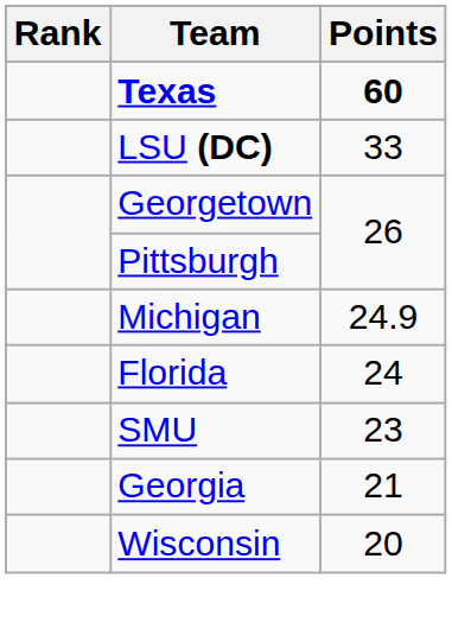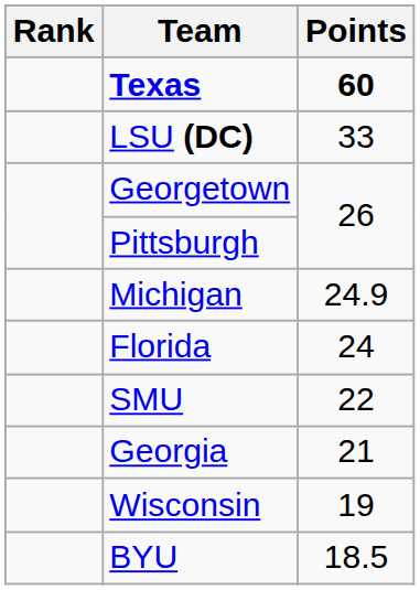 <table class="wikitable sortable" style="text-align:center">
 <tr>
 <th>Rank</th>
 <th>Team</th>
 <th>Points</th>
 </tr>
 <tr>
 <td></td>
 <td align="left"><strong><a href='#'>Texas</a></strong></td>
 <td><strong>60</strong></td>
 </tr>
 <tr>
 <td></td>
 <td align="left"><a href='#'>LSU</a> <strong>(DC)</strong></td>
 <td>33</td>
 </tr>
 <tr>
 <td rowspan=2></td>
 <td align="left"><a href='#'>Georgetown</a></td>
 <td rowspan=2>26</td>
 </tr>
 <tr>
 <td align="left"><a href='#'>Pittsburgh</a></td>
 </tr>
 <tr>
 <td></td>
 <td align="left"><a href='#'>Michigan</a></td>
 <td>24.9</td>
 </tr>
 <tr>
 <td></td>
 <td align="left"><a href='#'>Florida</a></td>
 <td>24</td>
 </tr>
 <tr>
 <td></td>
 <td align="left"><a href='#'>SMU</a></td>
-<td>23</td>
+<td>22</td>
 </tr>
 <tr>
 <td></td>
 <td align="left"><a href='#'>Georgia</a></td>
 <td>21</td>
 </tr>
 <tr>
 <td></td>
 <td align="left"><a href='#'>Wisconsin</a></td>
-<td>20</td>
+<td>19</td>
+</tr>
+<tr>
+<td></td>
+<td align="left"><a href='#'>BYU</a></td>
+<td>18.5</td>
 </tr>
 </table>
